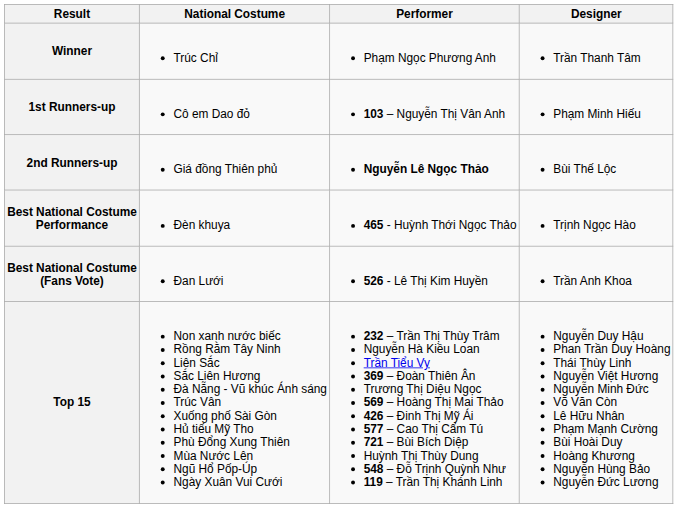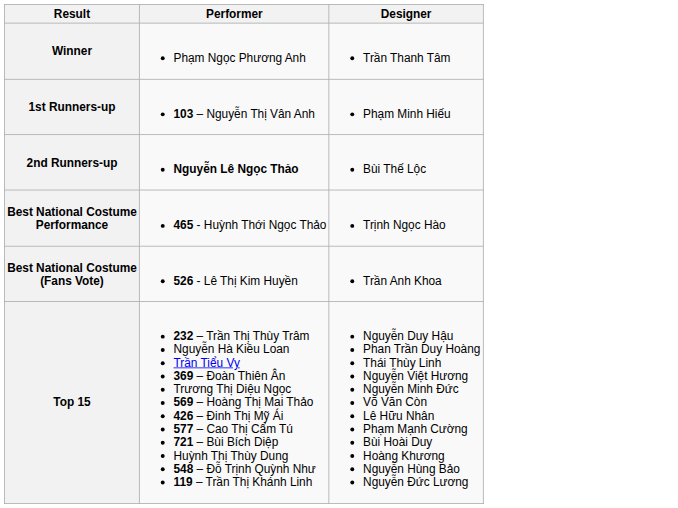 <table class="wikitable" style="font-size: 95%;">
 <tr>
 <th>Result</th>
-<th>National Costume</th>
 <th>Performer</th>
 <th>Designer</th>
 </tr>
 <tr>
 <th>Winner</th>
-<td><br><ul><li>Trúc Chỉ</li></ul></td>
 <td><br><ul><li>Phạm Ngọc Phương Anh</li></ul></td>
 <td><br><ul><li>Trần Thanh Tâm</li></ul></td>
 </tr>
 <tr>
 <th>1st Runners-up</th>
-<td><br><ul><li>Cô em Dao đỏ</li></ul></td>
 <td><br><ul><li><strong>103</strong> – Nguyễn Thị Vân Anh</li></ul></td>
 <td><br><ul><li>Phạm Minh Hiếu</li></ul></td>
 </tr>
 <tr>
 <th>2nd Runners-up</th>
-<td><br><ul><li>Giá đồng Thiên phủ</li></ul></td>
 <td><strong><br><ul><li>Nguyễn Lê Ngọc Thảo</li></ul></strong></td>
 <td><br><ul><li>Bùi Thế Lộc</li></ul></td>
 </tr>
 <tr>
 <th>Best National Costume<br>Performance</th>
-<td><br><ul><li>Đèn khuya</li></ul></td>
 <td><br><ul><li><strong>465</strong> - Huỳnh Thới Ngọc Thảo</li></ul></td>
 <td><br><ul><li>Trịnh Ngọc Hào</li></ul></td>
 </tr>
 <tr>
 <th>Best National Costume<br>(Fans Vote)</th>
-<td><br><ul><li>Đan Lưới</li></ul></td>
 <td><br><ul><li><strong>526</strong> - Lê Thị Kim Huyền</li></ul></td>
 <td><br><ul><li>Trần Anh Khoa</li></ul></td>
 </tr>
 <tr>
 <th>Top 15</th>
-<td><br><ul><li>Non xanh nước biếc</li><li>Rồng Rằm Tây Ninh</li><li>Liên Sắc</li><li>Sắc Liên Hương</li><li>Đà Nẵng - Vũ khúc Ánh sáng</li><li>Trúc Vân</li><li>Xuống phố Sài Gòn</li><li>Hủ tiếu Mỹ Tho</li><li>Phù Đổng Xung Thiên</li><li>Mùa Nước Lên</li><li>Ngũ Hổ Pốp-Úp</li><li>Ngày Xuân Vui Cưới</li></ul></td>
 <td><br><ul><li><strong>232</strong> – Trần Thị Thùy Trâm</li><li>Nguyễn Hà Kiều Loan</li><li><a href='#'>Trần Tiểu Vy</a></li><li><strong>369</strong> – Đoàn Thiên Ân</li><li>Trương Thị Diệu Ngọc</li><li><strong>569</strong> – Hoàng Thị Mai Thảo</li><li><strong>426</strong> – Đinh Thị Mỹ Ái</li><li><strong>577</strong> – Cao Thị Cẩm Tú</li><li><strong>721</strong> – Bùi Bích Diệp</li><li>Huỳnh Thị Thùy Dung</li><li><strong>548</strong> – Đỗ Trịnh Quỳnh Như</li><li><strong>119</strong> – Trần Thị Khánh Linh</li></ul></td>
 <td><br><ul><li>Nguyễn Duy Hậu</li><li>Phan Trần Duy Hoàng</li><li>Thái Thùy Linh</li><li>Nguyễn Việt Hương</li><li>Nguyễn Minh Đức</li><li>Võ Văn Còn</li><li>Lê Hữu Nhân</li><li>Phạm Mạnh Cường</li><li>Bùi Hoài Duy</li><li>Hoàng Khương</li><li>Nguyễn Hùng Bảo</li><li>Nguyễn Đức Lương</li></ul></td>
 </tr>
 </table>
